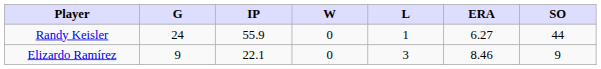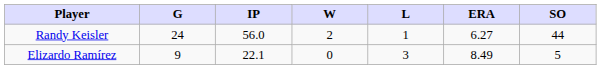 <table class="wikitable sortable">
 <tr>
 <th style="background:#ddf; width:16%;">Player</th>
 <th style="background:#ddf; width:9%;">G</th>
 <th style="background:#ddf; width:9%;">IP</th>
 <th style="background:#ddf; width:9%;">W</th>
 <th style="background:#ddf; width:9%;">L</th>
 <th style="background:#ddf; width:9%;">ERA</th>
 <th style="background:#ddf; width:9%;">SO</th>
 </tr>
 <tr align=center>
 <td><a href='#'>Randy Keisler</a></td>
 <td>24</td>
-<td>55.9</td>
-<td>0</td>
+<td>56.0</td>
+<td>2</td>
 <td>1</td>
 <td>6.27</td>
 <td>44</td>
 </tr>
 <tr align=center>
 <td><a href='#'>Elizardo Ramírez</a></td>
 <td>9</td>
 <td>22.1</td>
 <td>0</td>
 <td>3</td>
-<td>8.46</td>
-<td>9</td>
+<td>8.49</td>
+<td>5</td>
 </tr>
 </table>
